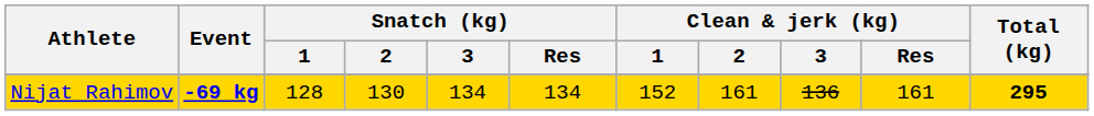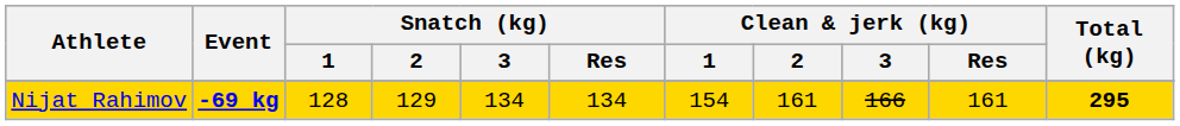 <table class = "wikitable" style="font-size:90%">
 <tr>
 <th rowspan="2">Athlete</th>
 <th rowspan="2">Event</th>
 <th colspan=4>Snatch (kg)</th>
 <th colspan=4>Clean & jerk (kg)</th>
 <th rowspan=2 width=60>Total (kg)</th>
 </tr>
 <tr>
 <th width=40>1</th>
 <th width=40>2</th>
 <th width=40>3</th>
 <th width=55>Res</th>
 <th width=40>1</th>
 <th width=40>2</th>
 <th width=40>3</th>
 <th width=55>Res</th>
 </tr>
 <tr>
 </tr>
 <tr bgcolor="gold">
 <td align=center><a href='#'>Nijat Rahimov</a></td>
 <td align=center><strong><a href='#'>-69 kg</a></strong></td>
 <td align=center>128</td>
-<td align=center>130</td>
+<td align=center>129</td>
 <td align=center>134</td>
 <td align=center>134</td>
-<td align=center>152</td>
+<td align=center>154</td>
 <td align=center>161</td>
-<td align=center><s>136</s></td>
+<td align=center><s>166</s></td>
 <td align=center>161</td>
 <td align=center><strong>295</strong></td>
 </tr>
 </table>
